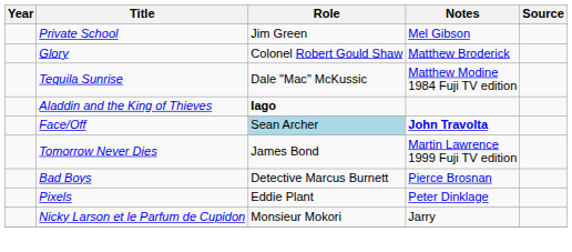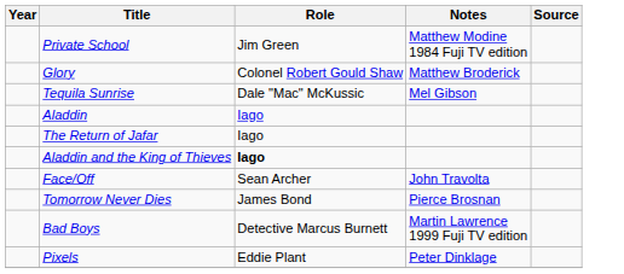 <table class="wikitable sortable plainrowheaders">
 <tr>
 <th>Year</th>
 <th>Title</th>
 <th>Role</th>
 <th class="unsortable">Notes</th>
 <th class="unsortable">Source</th>
 </tr>
 <tr>
 <td></td>
 <td><em><a href='#'>Private School</a></em></td>
 <td>Jim Green</td>
-<td><a href='#'>Mel Gibson</a></td>
+<td><a href='#'>Matthew Modine</a><br>1984 Fuji TV edition</td>
 <td></td>
 </tr>
 <tr>
 <td></td>
 <td><em><a href='#'>Glory</a></em></td>
 <td>Colonel <a href='#'>Robert Gould Shaw</a></td>
 <td><a href='#'>Matthew Broderick</a></td>
 <td></td>
 </tr>
 <tr>
 <td></td>
 <td><em><a href='#'>Tequila Sunrise</a></em></td>
 <td>Dale "Mac" McKussic</td>
-<td><a href='#'>Matthew Modine</a><br>1984 Fuji TV edition</td>
+<td><a href='#'>Mel Gibson</a></td>
+<td></td>
+</tr>
+<tr>
+<td></td>
+<td><em><a href='#'>Aladdin</a></em></td>
+<td><a href='#'>Iago</a></td>
+<td></td>
+<td></td>
+</tr>
+<tr>
+<td></td>
+<td><em><a href='#'>The Return of Jafar</a></em></td>
+<td>Iago</td>
+<td></td>
 <td></td>
 </tr>
 <tr>
 <td></td>
 <td><em><a href='#'>Aladdin and the King of Thieves</a></em></td>
 <td><strong>Iago</strong></td>
 <td></td>
 <td></td>
 </tr>
 <tr>
 <td></td>
 <td><em><a href='#'>Face/Off</a></em></td>
-<td style="background: lightblue;">Sean Archer</td>
-<td><strong><a href='#'>John Travolta</a></strong></td>
+<td>Sean Archer</td>
+<td><a href='#'>John Travolta</a></td>
 <td></td>
 </tr>
 <tr>
 <td></td>
 <td><em><a href='#'>Tomorrow Never Dies</a></em></td>
 <td>James Bond</td>
-<td><a href='#'>Martin Lawrence</a><br>1999 Fuji TV edition</td>
+<td><a href='#'>Pierce Brosnan</a></td>
 <td></td>
 </tr>
 <tr>
 <td></td>
 <td><em><a href='#'>Bad Boys</a></em></td>
 <td>Detective Marcus Burnett</td>
-<td><a href='#'>Pierce Brosnan</a></td>
+<td><a href='#'>Martin Lawrence</a><br>1999 Fuji TV edition</td>
 <td></td>
 </tr>
 <tr>
 <td></td>
 <td><em><a href='#'>Pixels</a></em></td>
 <td>Eddie Plant</td>
 <td><a href='#'>Peter Dinklage</a></td>
 <td></td>
 </tr>
 <tr>
-<td></td>
-<td><em><a href='#'>Nicky Larson et le Parfum de Cupidon</a></em></td>
-<td>Monsieur Mokori</td>
-<td>Jarry</td>
-<td></td>
-</tr>
-<tr>
 </tr>
 </table>
